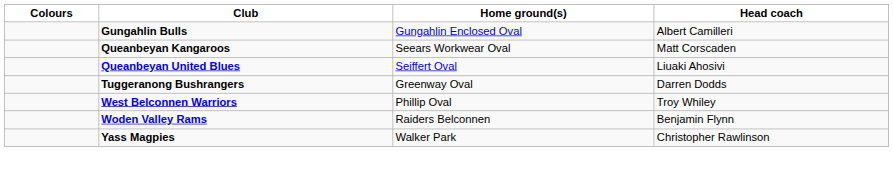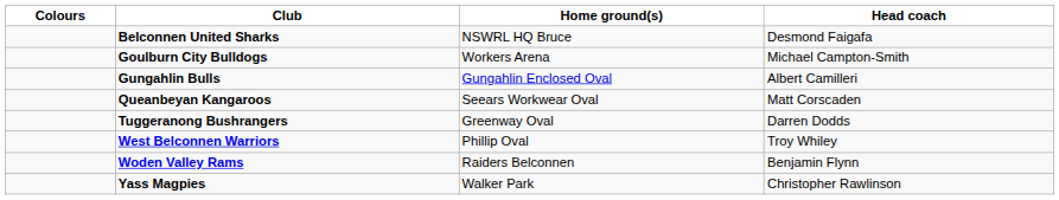 <table class="wikitable" style="width:100%; text-align:left">
 <tr>
 <th style="background:white">Colours</th>
 <th style="background:white">Club</th>
 <th style="background:white">Home ground(s)</th>
 <th style="background:white">Head coach</th>
+</tr>
+<tr>
+<td></td>
+<td><strong>Belconnen United Sharks</strong></td>
+<td>NSWRL HQ Bruce</td>
+<td>Desmond Faigafa</td>
+</tr>
+<tr>
+<td></td>
+<td><strong>Goulburn City Bulldogs</strong></td>
+<td>Workers Arena</td>
+<td>Michael Campton-Smith</td>
 </tr>
 <tr>
 <td></td>
 <td><strong>Gungahlin Bulls</strong></td>
 <td><a href='#'>Gungahlin Enclosed Oval</a></td>
 <td>Albert Camilleri</td>
 </tr>
 <tr>
 <td></td>
 <td><strong>Queanbeyan Kangaroos</strong></td>
 <td>Seears Workwear Oval</td>
 <td>Matt Corscaden</td>
-</tr>
-<tr>
-<td></td>
-<td><a href='#'><strong>Queanbeyan United Blues</strong></a></td>
-<td><a href='#'>Seiffert Oval</a></td>
-<td>Liuaki Ahosivi</td>
 </tr>
 <tr>
 <td></td>
 <td><strong>Tuggeranong Bushrangers</strong></td>
 <td>Greenway Oval</td>
 <td>Darren Dodds</td>
 </tr>
 <tr>
 <td></td>
 <td><strong><a href='#'>West Belconnen Warriors</a></strong></td>
 <td>Phillip Oval</td>
 <td>Troy Whiley</td>
 </tr>
 <tr>
 <td></td>
 <td><strong><a href='#'>Woden Valley Rams</a></strong></td>
 <td>Raiders Belconnen</td>
 <td>Benjamin Flynn</td>
 </tr>
 <tr>
 <td></td>
 <td><strong>Yass Magpies</strong></td>
 <td>Walker Park</td>
 <td>Christopher Rawlinson</td>
 </tr>
 </table>
